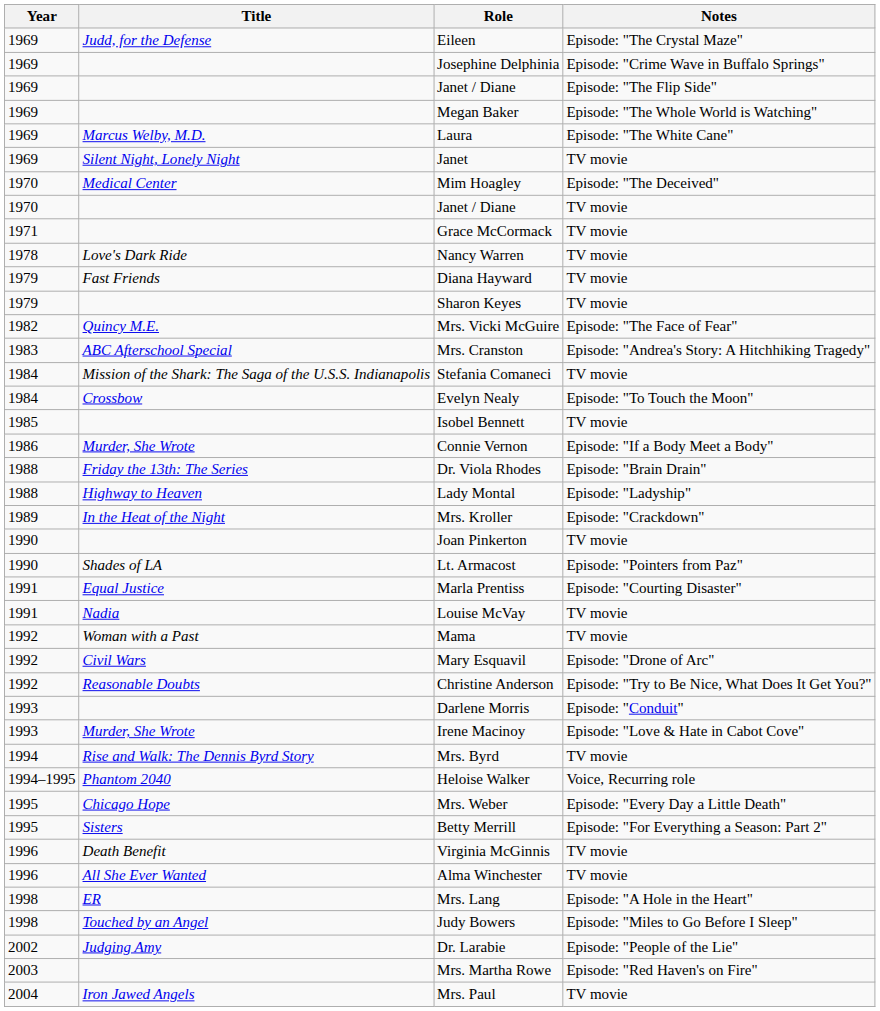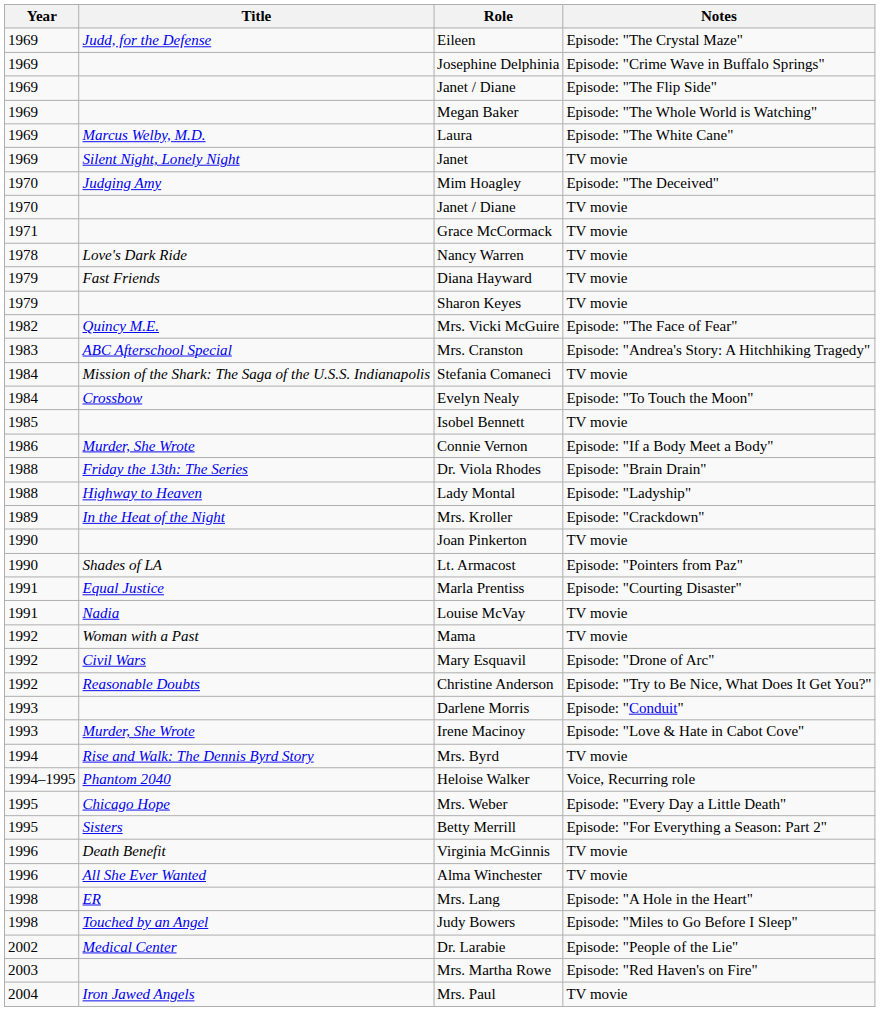 <table class="wikitable sortable">
 <tr>
 <th>Year</th>
 <th>Title</th>
 <th>Role</th>
 <th class="unsortable">Notes</th>
 </tr>
 <tr>
 <td>1969</td>
 <td><em><a href='#'>Judd, for the Defense</a></em></td>
 <td>Eileen</td>
 <td>Episode: "The Crystal Maze"</td>
 </tr>
 <tr>
 <td>1969</td>
 <td><em></em></td>
 <td>Josephine Delphinia</td>
 <td>Episode: "Crime Wave in Buffalo Springs"</td>
 </tr>
 <tr>
 <td>1969</td>
 <td><em></em></td>
 <td>Janet / Diane</td>
 <td>Episode: "The Flip Side"</td>
 </tr>
 <tr>
 <td>1969</td>
 <td><em></em></td>
 <td>Megan Baker</td>
 <td>Episode: "The Whole World is Watching"</td>
 </tr>
 <tr>
 <td>1969</td>
 <td><em><a href='#'>Marcus Welby, M.D.</a></em></td>
 <td>Laura</td>
 <td>Episode: "The White Cane"</td>
 </tr>
 <tr>
 <td>1969</td>
 <td><em><a href='#'>Silent Night, Lonely Night</a></em></td>
 <td>Janet</td>
 <td>TV movie</td>
 </tr>
 <tr>
 <td>1970</td>
-<td><em><a href='#'>Medical Center</a></em></td>
+<td><em><a href='#'>Judging Amy</a></em></td>
 <td>Mim Hoagley</td>
 <td>Episode: "The Deceived"</td>
 </tr>
 <tr>
 <td>1970</td>
 <td><em></em></td>
 <td>Janet / Diane</td>
 <td>TV movie</td>
 </tr>
 <tr>
 <td>1971</td>
 <td><em></em></td>
 <td>Grace McCormack</td>
 <td>TV movie</td>
 </tr>
 <tr>
 <td>1978</td>
 <td><em>Love's Dark Ride</em></td>
 <td>Nancy Warren</td>
 <td>TV movie</td>
 </tr>
 <tr>
 <td>1979</td>
 <td><em>Fast Friends</em></td>
 <td>Diana Hayward</td>
 <td>TV movie</td>
 </tr>
 <tr>
 <td>1979</td>
 <td><em></em></td>
 <td>Sharon Keyes</td>
 <td>TV movie</td>
 </tr>
 <tr>
 <td>1982</td>
 <td><em><a href='#'>Quincy M.E.</a></em></td>
 <td>Mrs. Vicki McGuire</td>
 <td>Episode: "The Face of Fear"</td>
 </tr>
 <tr>
 <td>1983</td>
 <td><em><a href='#'>ABC Afterschool Special</a></em></td>
 <td>Mrs. Cranston</td>
 <td>Episode: "Andrea's Story: A Hitchhiking Tragedy"</td>
 </tr>
 <tr>
 <td>1984</td>
 <td><em>Mission of the Shark: The Saga of the U.S.S. Indianapolis</em></td>
 <td>Stefania Comaneci</td>
 <td>TV movie</td>
 </tr>
 <tr>
 <td>1984</td>
 <td><em><a href='#'>Crossbow</a></em></td>
 <td>Evelyn Nealy</td>
 <td>Episode: "To Touch the Moon"</td>
 </tr>
 <tr>
 <td>1985</td>
 <td><em></em></td>
 <td>Isobel Bennett</td>
 <td>TV movie</td>
 </tr>
 <tr>
 <td>1986</td>
 <td><em><a href='#'>Murder, She Wrote</a></em></td>
 <td>Connie Vernon</td>
 <td>Episode: "If a Body Meet a Body"</td>
 </tr>
 <tr>
 <td>1988</td>
 <td><em><a href='#'>Friday the 13th: The Series</a></em></td>
 <td>Dr. Viola Rhodes</td>
 <td>Episode: "Brain Drain"</td>
 </tr>
 <tr>
 <td>1988</td>
 <td><em><a href='#'>Highway to Heaven</a></em></td>
 <td>Lady Montal</td>
 <td>Episode: "Ladyship"</td>
 </tr>
 <tr>
 <td>1989</td>
 <td><em><a href='#'>In the Heat of the Night</a></em></td>
 <td>Mrs. Kroller</td>
 <td>Episode: "Crackdown"</td>
 </tr>
 <tr>
 <td>1990</td>
 <td><em></em></td>
 <td>Joan Pinkerton</td>
 <td>TV movie</td>
 </tr>
 <tr>
 <td>1990</td>
 <td><em>Shades of LA</em></td>
 <td>Lt. Armacost</td>
 <td>Episode: "Pointers from Paz"</td>
 </tr>
 <tr>
 <td>1991</td>
 <td><em><a href='#'>Equal Justice</a></em></td>
 <td>Marla Prentiss</td>
 <td>Episode: "Courting Disaster"</td>
 </tr>
 <tr>
 <td>1991</td>
 <td><em><a href='#'>Nadia</a></em></td>
 <td>Louise McVay</td>
 <td>TV movie</td>
 </tr>
 <tr>
 <td>1992</td>
 <td><em>Woman with a Past</em></td>
 <td>Mama</td>
 <td>TV movie</td>
 </tr>
 <tr>
 <td>1992</td>
 <td><em><a href='#'>Civil Wars</a></em></td>
 <td>Mary Esquavil</td>
 <td>Episode: "Drone of Arc"</td>
 </tr>
 <tr>
 <td>1992</td>
 <td><em><a href='#'>Reasonable Doubts</a></em></td>
 <td>Christine Anderson</td>
 <td>Episode: "Try to Be Nice, What Does It Get You?"</td>
 </tr>
 <tr>
 <td>1993</td>
 <td><em></em></td>
 <td>Darlene Morris</td>
 <td>Episode: "<a href='#'>Conduit</a>"</td>
 </tr>
 <tr>
 <td>1993</td>
 <td><em><a href='#'>Murder, She Wrote</a></em></td>
 <td>Irene Macinoy</td>
 <td>Episode: "Love & Hate in Cabot Cove"</td>
 </tr>
 <tr>
 <td>1994</td>
 <td><em><a href='#'>Rise and Walk: The Dennis Byrd Story</a></em></td>
 <td>Mrs. Byrd</td>
 <td>TV movie</td>
 </tr>
 <tr>
 <td>1994–1995</td>
 <td><em><a href='#'>Phantom 2040</a></em></td>
 <td>Heloise Walker</td>
 <td>Voice, Recurring role</td>
 </tr>
 <tr>
 <td>1995</td>
 <td><em><a href='#'>Chicago Hope</a></em></td>
 <td>Mrs. Weber</td>
 <td>Episode: "Every Day a Little Death"</td>
 </tr>
 <tr>
 <td>1995</td>
 <td><em><a href='#'>Sisters</a></em></td>
 <td>Betty Merrill</td>
 <td>Episode: "For Everything a Season: Part 2"</td>
 </tr>
 <tr>
 <td>1996</td>
 <td><em>Death Benefit</em></td>
 <td>Virginia McGinnis</td>
 <td>TV movie</td>
 </tr>
 <tr>
 <td>1996</td>
 <td><em><a href='#'>All She Ever Wanted</a></em></td>
 <td>Alma Winchester</td>
 <td>TV movie</td>
 </tr>
 <tr>
 <td>1998</td>
 <td><em><a href='#'>ER</a></em></td>
 <td>Mrs. Lang</td>
 <td>Episode: "A Hole in the Heart"</td>
 </tr>
 <tr>
 <td>1998</td>
 <td><em><a href='#'>Touched by an Angel</a></em></td>
 <td>Judy Bowers</td>
 <td>Episode: "Miles to Go Before I Sleep"</td>
 </tr>
 <tr>
 <td>2002</td>
-<td><em><a href='#'>Judging Amy</a></em></td>
+<td><em><a href='#'>Medical Center</a></em></td>
 <td>Dr. Larabie</td>
 <td>Episode: "People of the Lie"</td>
 </tr>
 <tr>
 <td>2003</td>
 <td><em></em></td>
 <td>Mrs. Martha Rowe</td>
 <td>Episode: "Red Haven's on Fire"</td>
 </tr>
 <tr>
 <td>2004</td>
 <td><em><a href='#'>Iron Jawed Angels</a></em></td>
 <td>Mrs. Paul</td>
 <td>TV movie</td>
 </tr>
 </table>
